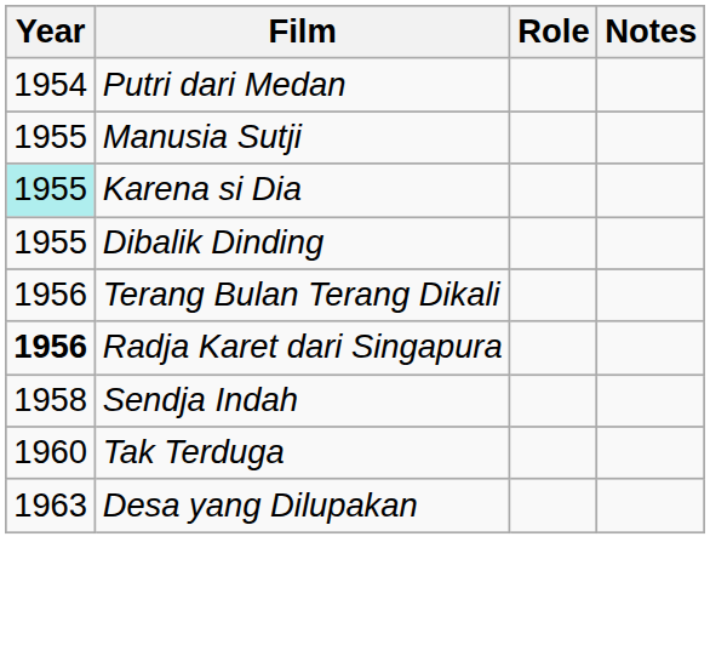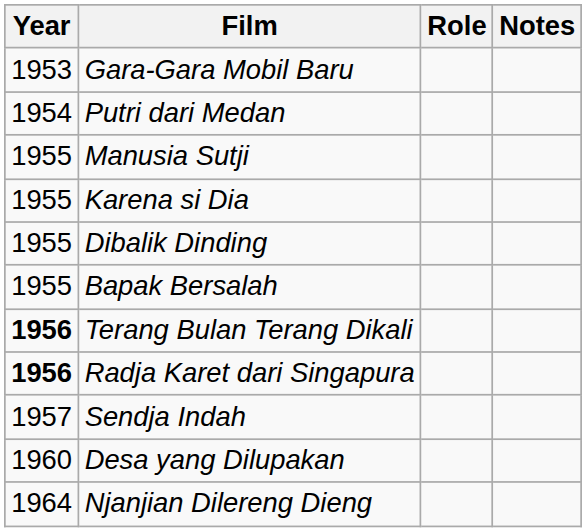 <table class="wikitable">
 <tr>
 <th>Year</th>
 <th>Film</th>
 <th>Role</th>
 <th>Notes</th>
+</tr>
+<tr>
+<td>1953</td>
+<td><em>Gara-Gara Mobil Baru</em></td>
+<td></td>
+<td></td>
 </tr>
 <tr>
 <td>1954</td>
 <td><em>Putri dari Medan</em></td>
 <td></td>
 <td></td>
 </tr>
 <tr>
 <td>1955</td>
 <td><em>Manusia Sutji</em></td>
 <td></td>
 <td></td>
 </tr>
 <tr>
-<td style="background: paleturquoise;">1955</td>
+<td>1955</td>
 <td><em>Karena si Dia</em></td>
 <td></td>
 <td></td>
 </tr>
 <tr>
 <td>1955</td>
 <td><em>Dibalik Dinding</em></td>
 <td></td>
 <td></td>
 </tr>
 <tr>
-<td>1956</td>
+<td>1955</td>
+<td><em>Bapak Bersalah</em></td>
+<td></td>
+<td></td>
+</tr>
+<tr>
+<td><strong>1956</strong></td>
 <td><em>Terang Bulan Terang Dikali</em></td>
 <td></td>
 <td></td>
 </tr>
 <tr>
 <td><strong>1956</strong></td>
 <td><em>Radja Karet dari Singapura</em></td>
 <td></td>
 <td></td>
 </tr>
 <tr>
-<td>1958</td>
+<td>1957</td>
 <td><em>Sendja Indah</em></td>
 <td></td>
 <td></td>
 </tr>
 <tr>
 <td>1960</td>
-<td><em>Tak Terduga</em></td>
+<td><em>Desa yang Dilupakan</em></td>
 <td></td>
 <td></td>
 </tr>
 <tr>
-<td>1963</td>
-<td><em>Desa yang Dilupakan</em></td>
+<td>1964</td>
+<td><em>Njanjian Dilereng Dieng</em></td>
 <td></td>
 <td></td>
 </tr>
 </table>
